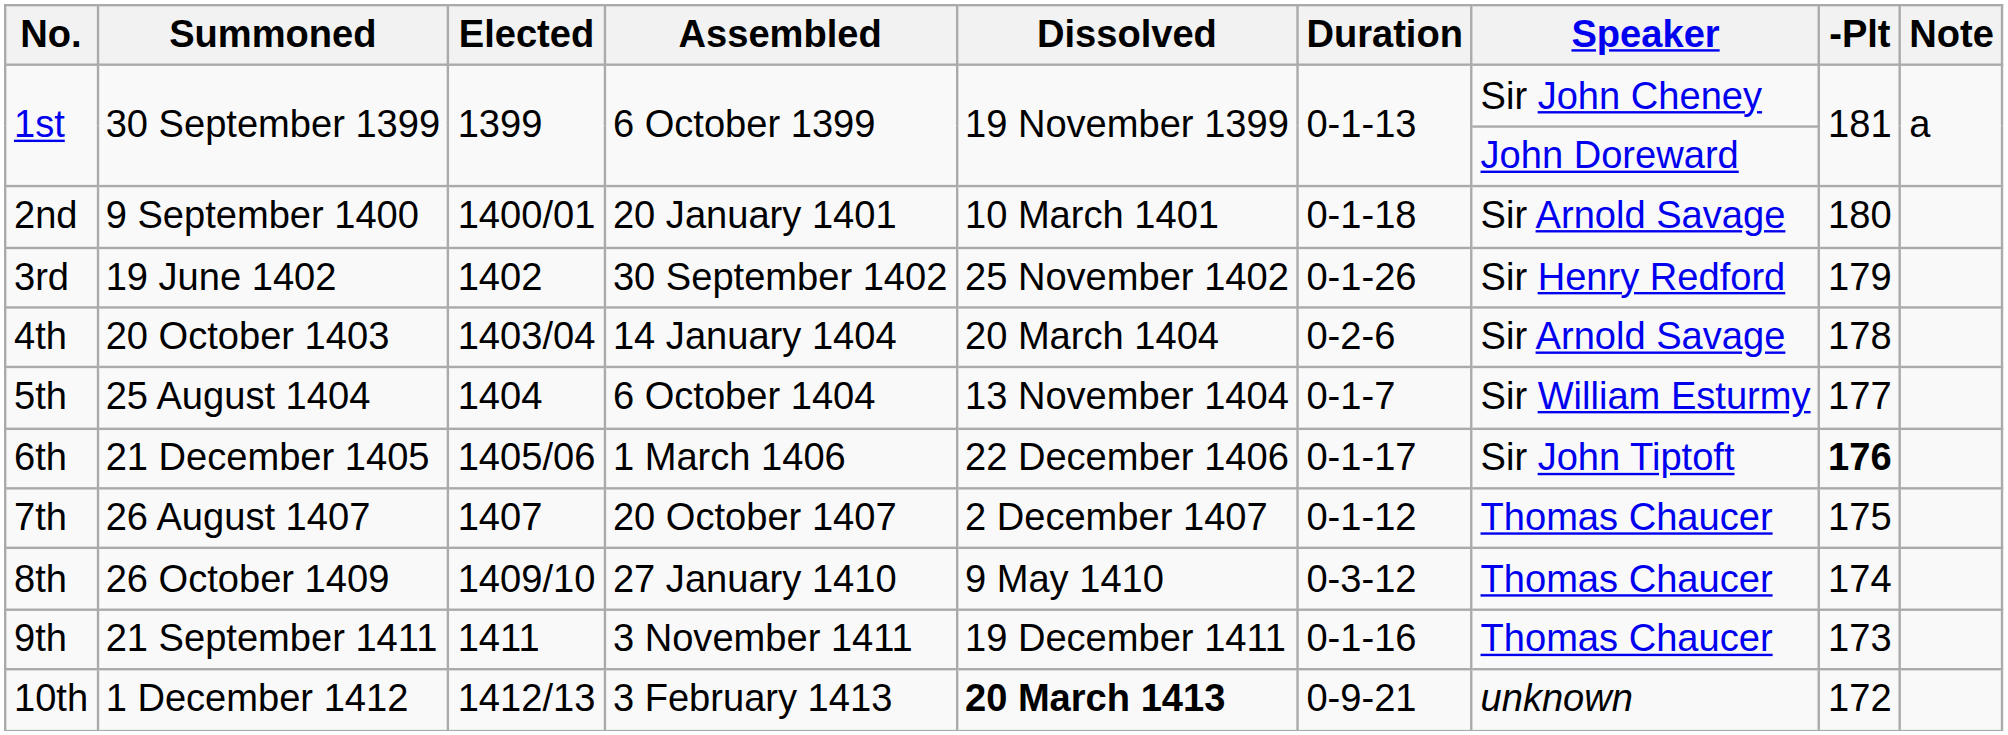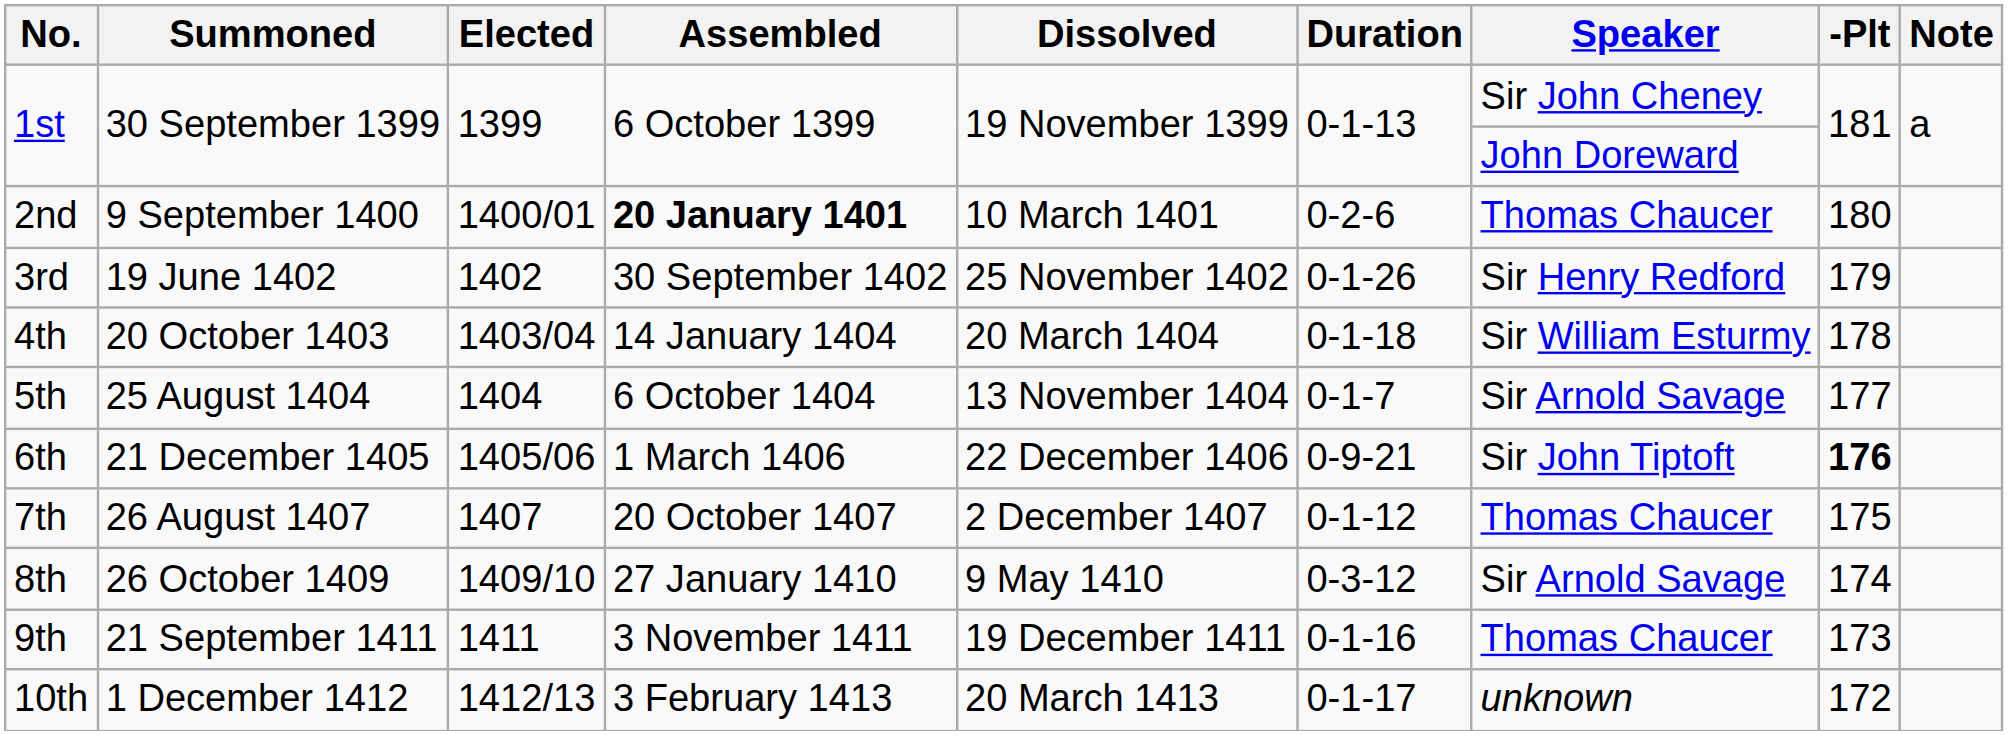 <table class="wikitable">
 <tr>
 <th>No.</th>
 <th>Summoned</th>
 <th>Elected</th>
 <th>Assembled</th>
 <th>Dissolved</th>
 <th>Duration</th>
 <th><a href='#'>Speaker</a></th>
 <th>-Plt</th>
 <th>Note</th>
 </tr>
 <tr>
 <td rowspan="2"><a href='#'>1st</a></td>
 <td rowspan="2">30 September 1399</td>
 <td rowspan="2">1399</td>
 <td rowspan="2">6 October 1399</td>
 <td rowspan="2">19 November 1399</td>
 <td rowspan="2">0-1-13</td>
 <td>Sir <a href='#'>John Cheney</a></td>
 <td rowspan="2">181</td>
 <td rowspan="2">a</td>
 </tr>
 <tr>
 <td><a href='#'>John Doreward</a></td>
 </tr>
 <tr>
 <td>2nd</td>
 <td>9 September 1400</td>
 <td>1400/01</td>
-<td>20 January 1401</td>
+<td><strong>20 January 1401</strong></td>
 <td>10 March 1401</td>
-<td>0-1-18</td>
-<td>Sir <a href='#'>Arnold Savage</a></td>
+<td>0-2-6</td>
+<td><a href='#'>Thomas Chaucer</a></td>
 <td>180</td>
 <td></td>
 </tr>
 <tr>
 <td>3rd</td>
 <td>19 June 1402</td>
 <td>1402</td>
 <td>30 September 1402</td>
 <td>25 November 1402</td>
 <td>0-1-26</td>
 <td>Sir <a href='#'>Henry Redford</a></td>
 <td>179</td>
 <td></td>
 </tr>
 <tr>
 <td>4th</td>
 <td>20 October 1403</td>
 <td>1403/04</td>
 <td>14 January 1404</td>
 <td>20 March 1404</td>
-<td>0-2-6</td>
-<td>Sir <a href='#'>Arnold Savage</a></td>
+<td>0-1-18</td>
+<td>Sir <a href='#'>William Esturmy</a></td>
 <td>178</td>
 <td></td>
 </tr>
 <tr>
 <td>5th</td>
 <td>25 August 1404</td>
 <td>1404</td>
 <td>6 October 1404</td>
 <td>13 November 1404</td>
 <td>0-1-7</td>
-<td>Sir <a href='#'>William Esturmy</a></td>
+<td>Sir <a href='#'>Arnold Savage</a></td>
 <td>177</td>
 <td></td>
 </tr>
 <tr>
 <td>6th</td>
 <td>21 December 1405</td>
 <td>1405/06</td>
 <td>1 March 1406</td>
 <td>22 December 1406</td>
-<td>0-1-17</td>
+<td>0-9-21</td>
 <td>Sir <a href='#'>John Tiptoft</a></td>
 <td><strong>176</strong></td>
 <td></td>
 </tr>
 <tr>
 <td>7th</td>
 <td>26 August 1407</td>
 <td>1407</td>
 <td>20 October 1407</td>
 <td>2 December 1407</td>
 <td>0-1-12</td>
 <td><a href='#'>Thomas Chaucer</a></td>
 <td>175</td>
 <td></td>
 </tr>
 <tr>
 <td>8th</td>
 <td>26 October 1409</td>
 <td>1409/10</td>
 <td>27 January 1410</td>
 <td>9 May 1410</td>
 <td>0-3-12</td>
-<td><a href='#'>Thomas Chaucer</a></td>
+<td>Sir <a href='#'>Arnold Savage</a></td>
 <td>174</td>
 <td></td>
 </tr>
 <tr>
 <td>9th</td>
 <td>21 September 1411</td>
 <td>1411</td>
 <td>3 November 1411</td>
 <td>19 December 1411</td>
 <td>0-1-16</td>
 <td><a href='#'>Thomas Chaucer</a></td>
 <td>173</td>
 <td></td>
 </tr>
 <tr>
 <td>10th</td>
 <td>1 December 1412</td>
 <td>1412/13</td>
 <td>3 February 1413</td>
-<td><strong>20 March 1413</strong></td>
-<td>0-9-21</td>
+<td>20 March 1413</td>
+<td>0-1-17</td>
 <td><em>unknown</em></td>
 <td>172</td>
 <td></td>
 </tr>
 </table>
